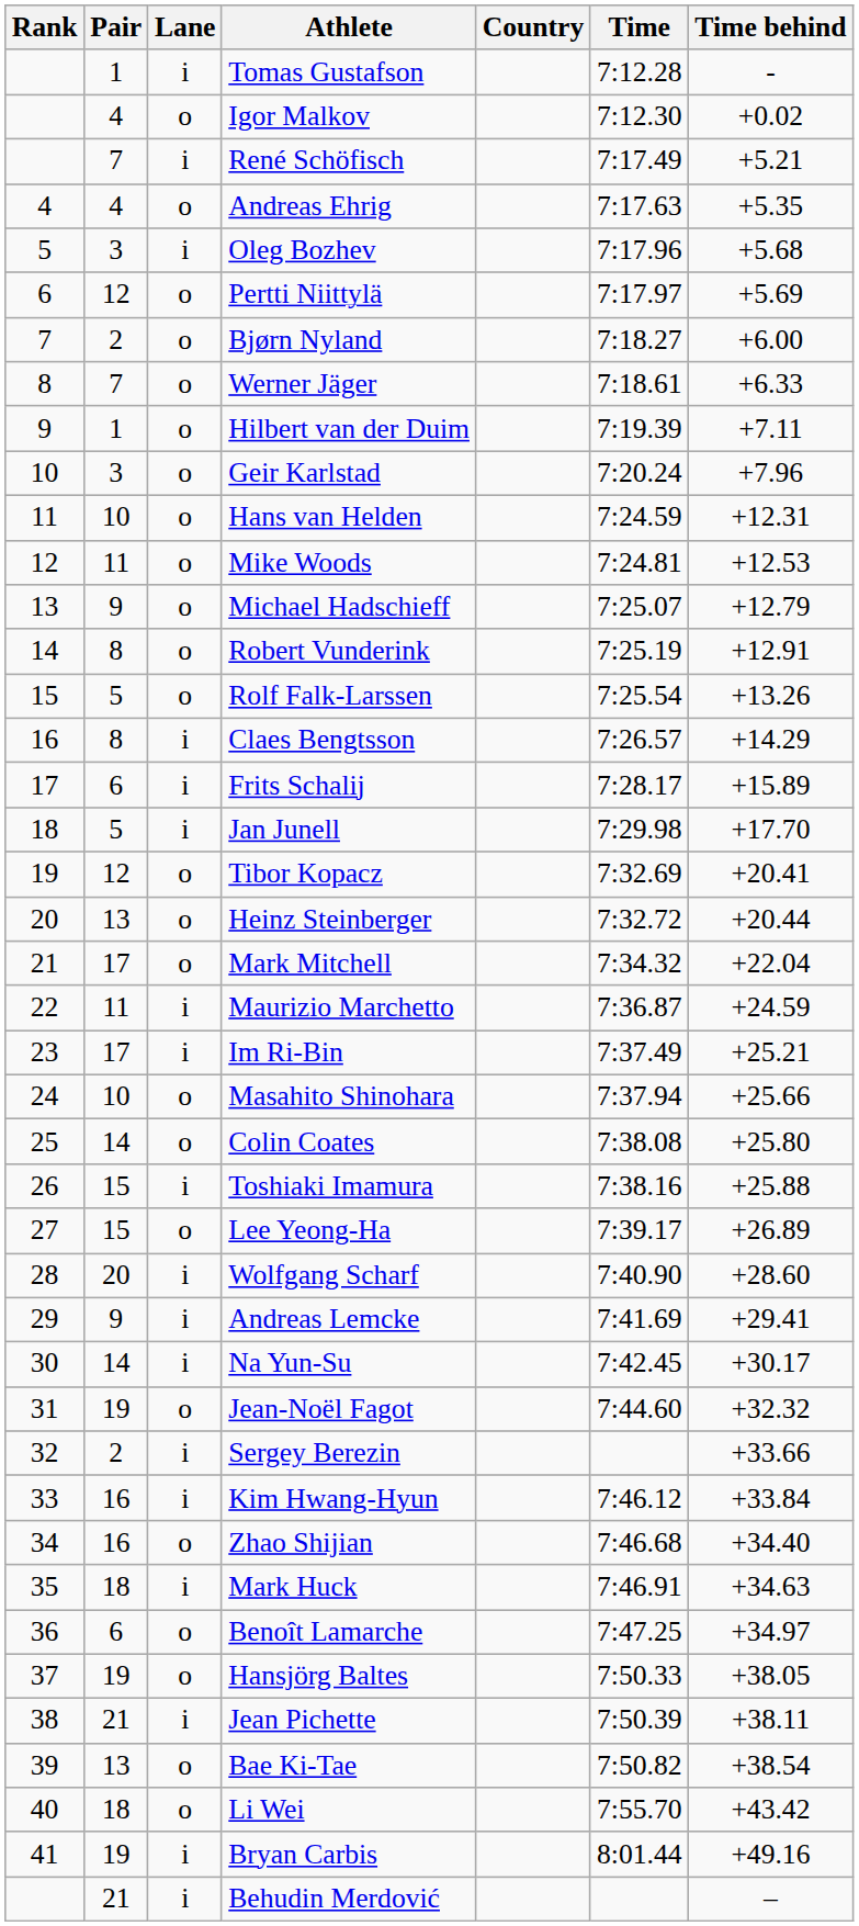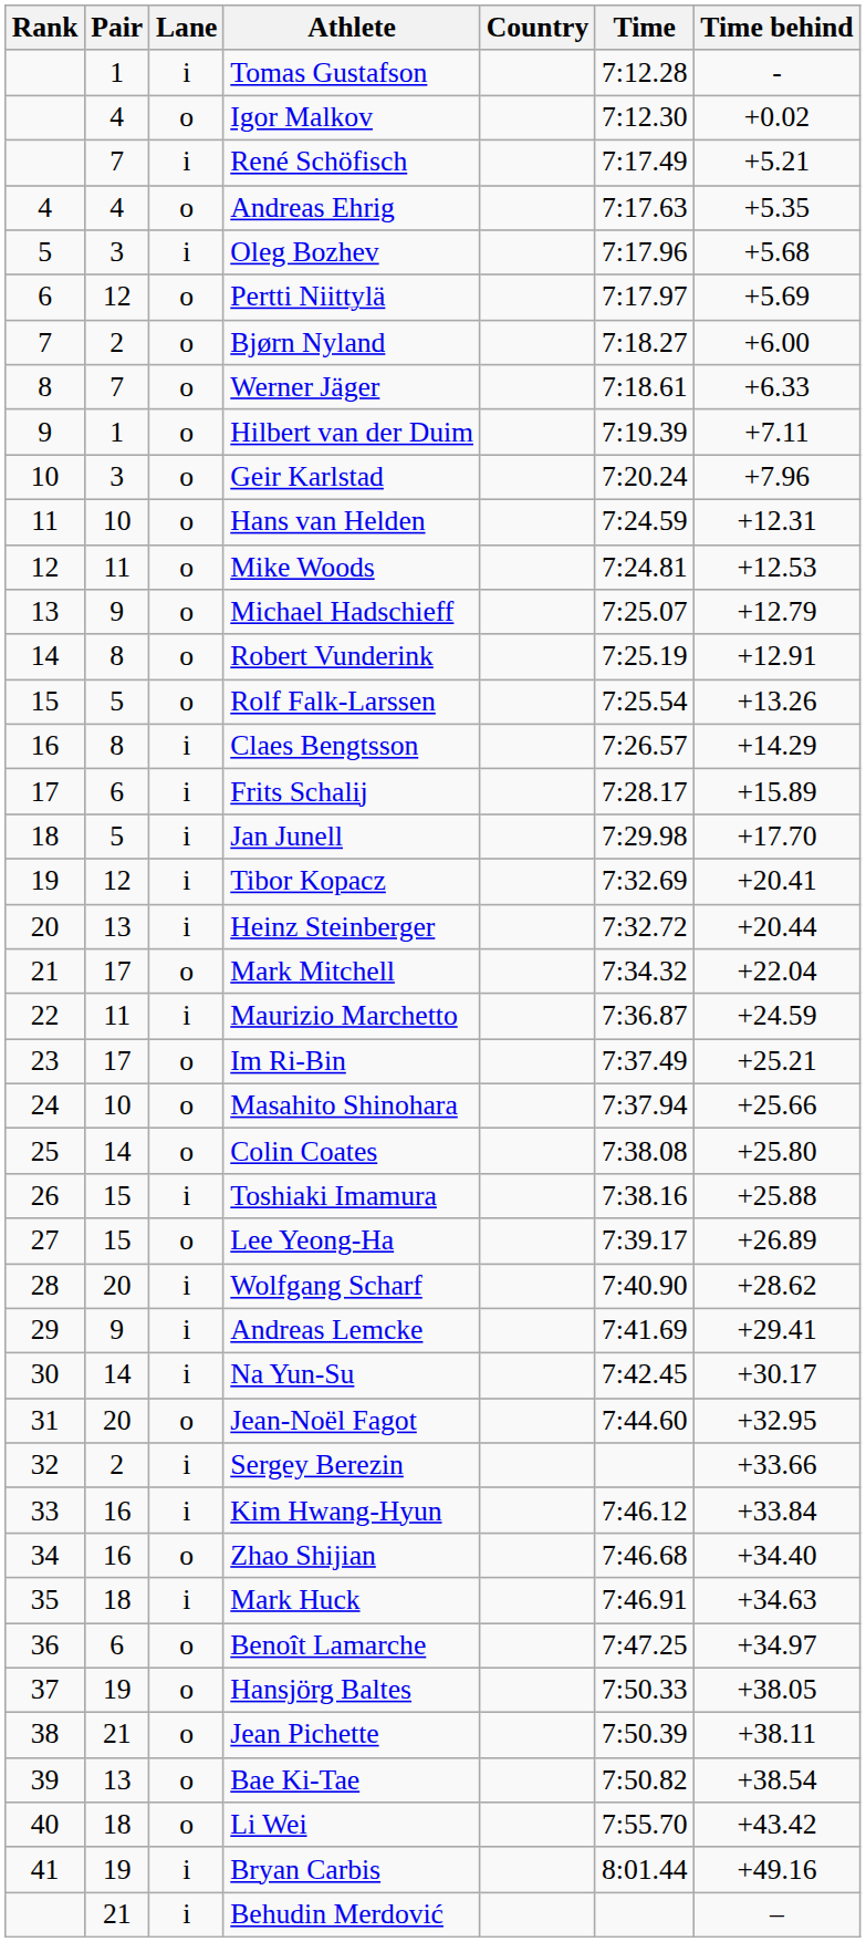 <table class="wikitable sortable" style="text-align:center">
 <tr>
 <th>Rank</th>
 <th>Pair</th>
 <th>Lane</th>
 <th>Athlete</th>
 <th>Country</th>
 <th>Time</th>
 <th>Time behind</th>
 </tr>
 <tr>
 <td></td>
 <td>1</td>
 <td>i</td>
 <td align=left><a href='#'>Tomas Gustafson</a></td>
 <td align=left></td>
 <td>7:12.28</td>
 <td>-</td>
 </tr>
 <tr>
 <td></td>
 <td>4</td>
 <td>o</td>
 <td align=left><a href='#'>Igor Malkov</a></td>
 <td align=left></td>
 <td>7:12.30</td>
 <td>+0.02</td>
 </tr>
 <tr>
 <td></td>
 <td>7</td>
 <td>i</td>
 <td align=left><a href='#'>René Schöfisch</a></td>
 <td align=left></td>
 <td>7:17.49</td>
 <td>+5.21</td>
 </tr>
 <tr>
 <td>4</td>
 <td>4</td>
 <td>o</td>
 <td align=left><a href='#'>Andreas Ehrig</a></td>
 <td align=left></td>
 <td>7:17.63</td>
 <td>+5.35</td>
 </tr>
 <tr>
 <td>5</td>
 <td>3</td>
 <td>i</td>
 <td align=left><a href='#'>Oleg Bozhev</a></td>
 <td align=left></td>
 <td>7:17.96</td>
 <td>+5.68</td>
 </tr>
 <tr>
 <td>6</td>
 <td>12</td>
 <td>o</td>
 <td align=left><a href='#'>Pertti Niittylä</a></td>
 <td align=left></td>
 <td>7:17.97</td>
 <td>+5.69</td>
 </tr>
 <tr>
 <td>7</td>
 <td>2</td>
 <td>o</td>
 <td align=left><a href='#'>Bjørn Nyland</a></td>
 <td align=left></td>
 <td>7:18.27</td>
 <td>+6.00</td>
 </tr>
 <tr>
 <td>8</td>
 <td>7</td>
 <td>o</td>
 <td align=left><a href='#'>Werner Jäger</a></td>
 <td align=left></td>
 <td>7:18.61</td>
 <td>+6.33</td>
 </tr>
 <tr>
 <td>9</td>
 <td>1</td>
 <td>o</td>
 <td align=left><a href='#'>Hilbert van der Duim</a></td>
 <td align=left></td>
 <td>7:19.39</td>
 <td>+7.11</td>
 </tr>
 <tr>
 <td>10</td>
 <td>3</td>
 <td>o</td>
 <td align=left><a href='#'>Geir Karlstad</a></td>
 <td align=left></td>
 <td>7:20.24</td>
 <td>+7.96</td>
 </tr>
 <tr>
 <td>11</td>
 <td>10</td>
 <td>o</td>
 <td align=left><a href='#'>Hans van Helden</a></td>
 <td align=left></td>
 <td>7:24.59</td>
 <td>+12.31</td>
 </tr>
 <tr>
 <td>12</td>
 <td>11</td>
 <td>o</td>
 <td align=left><a href='#'>Mike Woods</a></td>
 <td align=left></td>
 <td>7:24.81</td>
 <td>+12.53</td>
 </tr>
 <tr>
 <td>13</td>
 <td>9</td>
 <td>o</td>
 <td align=left><a href='#'>Michael Hadschieff</a></td>
 <td align=left></td>
 <td>7:25.07</td>
 <td>+12.79</td>
 </tr>
 <tr>
 <td>14</td>
 <td>8</td>
 <td>o</td>
 <td align=left><a href='#'>Robert Vunderink</a></td>
 <td align=left></td>
 <td>7:25.19</td>
 <td>+12.91</td>
 </tr>
 <tr>
 <td>15</td>
 <td>5</td>
 <td>o</td>
 <td align=left><a href='#'>Rolf Falk-Larssen</a></td>
 <td align=left></td>
 <td>7:25.54</td>
 <td>+13.26</td>
 </tr>
 <tr>
 <td>16</td>
 <td>8</td>
 <td>i</td>
 <td align=left><a href='#'>Claes Bengtsson</a></td>
 <td align=left></td>
 <td>7:26.57</td>
 <td>+14.29</td>
 </tr>
 <tr>
 <td>17</td>
 <td>6</td>
 <td>i</td>
 <td align=left><a href='#'>Frits Schalij</a></td>
 <td align=left></td>
 <td>7:28.17</td>
 <td>+15.89</td>
 </tr>
 <tr>
 <td>18</td>
 <td>5</td>
 <td>i</td>
 <td align=left><a href='#'>Jan Junell</a></td>
 <td align=left></td>
 <td>7:29.98</td>
 <td>+17.70</td>
 </tr>
 <tr>
 <td>19</td>
 <td>12</td>
-<td>o</td>
+<td>i</td>
 <td align=left><a href='#'>Tibor Kopacz</a></td>
 <td align=left></td>
 <td>7:32.69</td>
 <td>+20.41</td>
 </tr>
 <tr>
 <td>20</td>
 <td>13</td>
-<td>o</td>
+<td>i</td>
 <td align=left><a href='#'>Heinz Steinberger</a></td>
 <td align=left></td>
 <td>7:32.72</td>
 <td>+20.44</td>
 </tr>
 <tr>
 <td>21</td>
 <td>17</td>
 <td>o</td>
 <td align=left><a href='#'>Mark Mitchell</a></td>
 <td align=left></td>
 <td>7:34.32</td>
 <td>+22.04</td>
 </tr>
 <tr>
 <td>22</td>
 <td>11</td>
 <td>i</td>
 <td align=left><a href='#'>Maurizio Marchetto</a></td>
 <td align=left></td>
 <td>7:36.87</td>
 <td>+24.59</td>
 </tr>
 <tr>
 <td>23</td>
 <td>17</td>
-<td>i</td>
+<td>o</td>
 <td align=left><a href='#'>Im Ri-Bin</a></td>
 <td align=left></td>
 <td>7:37.49</td>
 <td>+25.21</td>
 </tr>
 <tr>
 <td>24</td>
 <td>10</td>
 <td>o</td>
 <td align=left><a href='#'>Masahito Shinohara</a></td>
 <td align=left></td>
 <td>7:37.94</td>
 <td>+25.66</td>
 </tr>
 <tr>
 <td>25</td>
 <td>14</td>
 <td>o</td>
 <td align=left><a href='#'>Colin Coates</a></td>
 <td align=left></td>
 <td>7:38.08</td>
 <td>+25.80</td>
 </tr>
 <tr>
 <td>26</td>
 <td>15</td>
 <td>i</td>
 <td align=left><a href='#'>Toshiaki Imamura</a></td>
 <td align=left></td>
 <td>7:38.16</td>
 <td>+25.88</td>
 </tr>
 <tr>
 <td>27</td>
 <td>15</td>
 <td>o</td>
 <td align=left><a href='#'>Lee Yeong-Ha</a></td>
 <td align=left></td>
 <td>7:39.17</td>
 <td>+26.89</td>
 </tr>
 <tr>
 <td>28</td>
 <td>20</td>
 <td>i</td>
 <td align=left><a href='#'>Wolfgang Scharf</a></td>
 <td align=left></td>
 <td>7:40.90</td>
-<td>+28.60</td>
+<td>+28.62</td>
 </tr>
 <tr>
 <td>29</td>
 <td>9</td>
 <td>i</td>
 <td align=left><a href='#'>Andreas Lemcke</a></td>
 <td align=left></td>
 <td>7:41.69</td>
 <td>+29.41</td>
 </tr>
 <tr>
 <td>30</td>
 <td>14</td>
 <td>i</td>
 <td align=left><a href='#'>Na Yun-Su</a></td>
 <td align=left></td>
 <td>7:42.45</td>
 <td>+30.17</td>
 </tr>
 <tr>
 <td>31</td>
-<td>19</td>
+<td>20</td>
 <td>o</td>
 <td align=left><a href='#'>Jean-Noël Fagot</a></td>
 <td align=left></td>
 <td>7:44.60</td>
-<td>+32.32</td>
+<td>+32.95</td>
 </tr>
 <tr>
 <td>32</td>
 <td>2</td>
 <td>i</td>
 <td align=left><a href='#'>Sergey Berezin</a></td>
 <td align=left></td>
 <td></td>
 <td>+33.66</td>
 </tr>
 <tr>
 <td>33</td>
 <td>16</td>
 <td>i</td>
 <td align=left><a href='#'>Kim Hwang-Hyun</a></td>
 <td align=left></td>
 <td>7:46.12</td>
 <td>+33.84</td>
 </tr>
 <tr>
 <td>34</td>
 <td>16</td>
 <td>o</td>
 <td align=left><a href='#'>Zhao Shijian</a></td>
 <td align=left></td>
 <td>7:46.68</td>
 <td>+34.40</td>
 </tr>
 <tr>
 <td>35</td>
 <td>18</td>
 <td>i</td>
 <td align=left><a href='#'>Mark Huck</a></td>
 <td align=left></td>
 <td>7:46.91</td>
 <td>+34.63</td>
 </tr>
 <tr>
 <td>36</td>
 <td>6</td>
 <td>o</td>
 <td align=left><a href='#'>Benoît Lamarche</a></td>
 <td align=left></td>
 <td>7:47.25</td>
 <td>+34.97</td>
 </tr>
 <tr>
 <td>37</td>
 <td>19</td>
 <td>o</td>
 <td align=left><a href='#'>Hansjörg Baltes</a></td>
 <td align=left></td>
 <td>7:50.33</td>
 <td>+38.05</td>
 </tr>
 <tr>
 <td>38</td>
 <td>21</td>
-<td>i</td>
+<td>o</td>
 <td align=left><a href='#'>Jean Pichette</a></td>
 <td align=left></td>
 <td>7:50.39</td>
 <td>+38.11</td>
 </tr>
 <tr>
 <td>39</td>
 <td>13</td>
 <td>o</td>
 <td align=left><a href='#'>Bae Ki-Tae</a></td>
 <td align=left></td>
 <td>7:50.82</td>
 <td>+38.54</td>
 </tr>
 <tr>
 <td>40</td>
 <td>18</td>
 <td>o</td>
 <td align=left><a href='#'>Li Wei</a></td>
 <td align=left></td>
 <td>7:55.70</td>
 <td>+43.42</td>
 </tr>
 <tr>
 <td>41</td>
 <td>19</td>
 <td>i</td>
 <td align=left><a href='#'>Bryan Carbis</a></td>
 <td align=left></td>
 <td>8:01.44</td>
 <td>+49.16</td>
 </tr>
 <tr>
 <td></td>
 <td>21</td>
 <td>i</td>
 <td align=left><a href='#'>Behudin Merdović</a></td>
 <td align=left></td>
 <td></td>
 <td>–</td>
 </tr>
 </table>
